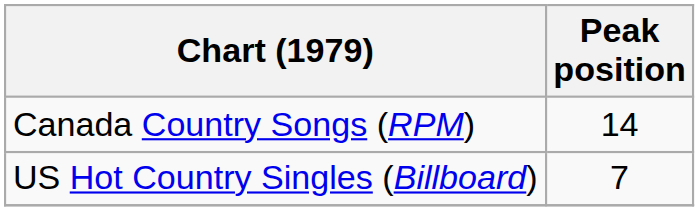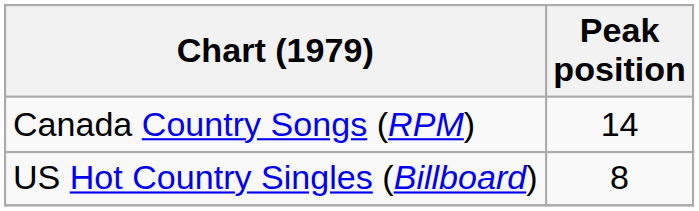 <table class="wikitable sortable">
 <tr>
 <th>Chart (1979)</th>
 <th>Peak<br>position</th>
 </tr>
 <tr>
 <td>Canada <a href='#'>Country Songs</a> (<em><a href='#'>RPM</a></em>)</td>
 <td align="center">14</td>
 </tr>
 <tr>
 <td>US <a href='#'>Hot Country Singles</a> (<em><a href='#'>Billboard</a></em>)</td>
-<td align="center">7</td>
+<td align="center">8</td>
 </tr>
 <tr>
 </tr>
 </table>
